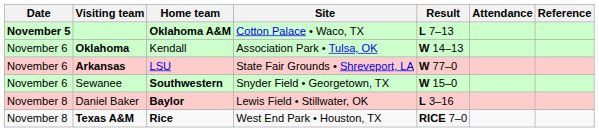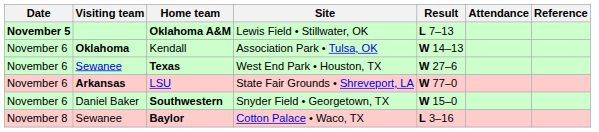 <table class="wikitable" style="font-size:95%;">
 <tr>
 <th>Date</th>
 <th>Visiting team</th>
 <th>Home team</th>
 <th>Site</th>
 <th>Result</th>
 <th>Attendance</th>
 <th class="unsortable">Reference</th>
 </tr>
 <tr bgcolor=ccffcc>
 <td><strong>November 5</strong></td>
 <td></td>
 <td><strong>Oklahoma A&M</strong></td>
-<td><a href='#'>Cotton Palace</a> • Waco, TX</td>
+<td>Lewis Field • Stillwater, OK</td>
 <td><strong>L</strong> 7–13</td>
 <td></td>
 <td></td>
 </tr>
 <tr bgcolor=ccffcc>
 <td>November 6</td>
 <td><strong>Oklahoma</strong></td>
 <td>Kendall</td>
 <td>Association Park • <a href='#'>Tulsa, OK</a></td>
 <td><strong>W</strong> 14–13</td>
+<td></td>
+<td></td>
+</tr>
+<tr bgcolor=ccffcc>
+<td>November 6</td>
+<td><a href='#'>Sewanee</a></td>
+<td><strong>Texas</strong></td>
+<td>West End Park • Houston, TX</td>
+<td><strong>W</strong> 27–6</td>
 <td></td>
 <td></td>
 </tr>
 <tr bgcolor=ffcccc>
 <td>November 6</td>
 <td><strong>Arkansas</strong></td>
 <td><a href='#'>LSU</a></td>
 <td>State Fair Grounds • <a href='#'>Shreveport, LA</a></td>
 <td><strong>W</strong> 77–0</td>
 <td></td>
 <td></td>
 </tr>
 <tr bgcolor=ccffcc>
 <td>November 6</td>
-<td>Sewanee</td>
+<td>Daniel Baker</td>
 <td><strong>Southwestern</strong></td>
 <td>Snyder Field • Georgetown, TX</td>
 <td><strong>W</strong> 15–0</td>
 <td></td>
 <td></td>
 </tr>
 <tr bgcolor=ffcccc>
 <td>November 8</td>
-<td>Daniel Baker</td>
+<td>Sewanee</td>
 <td><strong>Baylor</strong></td>
-<td>Lewis Field • Stillwater, OK</td>
+<td><a href='#'>Cotton Palace</a> • Waco, TX</td>
 <td><strong>L</strong> 3–16</td>
 <td></td>
 <td></td>
 </tr>
-<tr bgcolor=>
-<td>November 8</td>
-<td><strong>Texas A&M</strong></td>
-<td><strong>Rice</strong></td>
-<td>West End Park • Houston, TX</td>
-<td><strong>RICE</strong> 7–0</td>
-<td></td>
-<td></td>
-</tr>
 </table>
